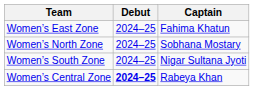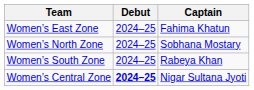 <table class="wikitable">
 <tr>
 <th>Team</th>
 <th>Debut</th>
 <th>Captain</th>
 </tr>
 <tr>
 <td><a href='#'>Women’s East Zone</a></td>
 <td><a href='#'>2024–25</a></td>
 <td><a href='#'>Fahima Khatun</a></td>
 </tr>
 <tr>
 <td><a href='#'>Women’s North Zone</a></td>
 <td><a href='#'>2024–25</a></td>
 <td><a href='#'>Sobhana Mostary</a></td>
 </tr>
 <tr>
 <td><a href='#'>Women’s South Zone</a></td>
 <td><a href='#'>2024–25</a></td>
-<td><a href='#'>Nigar Sultana Jyoti</a></td>
+<td><a href='#'>Rabeya Khan</a></td>
 </tr>
 <tr>
 <td><a href='#'>Women’s Central Zone</a></td>
 <td><strong><a href='#'>2024–25</a></strong></td>
-<td><a href='#'>Rabeya Khan</a></td>
+<td><a href='#'>Nigar Sultana Jyoti</a></td>
 </tr>
 </table>
